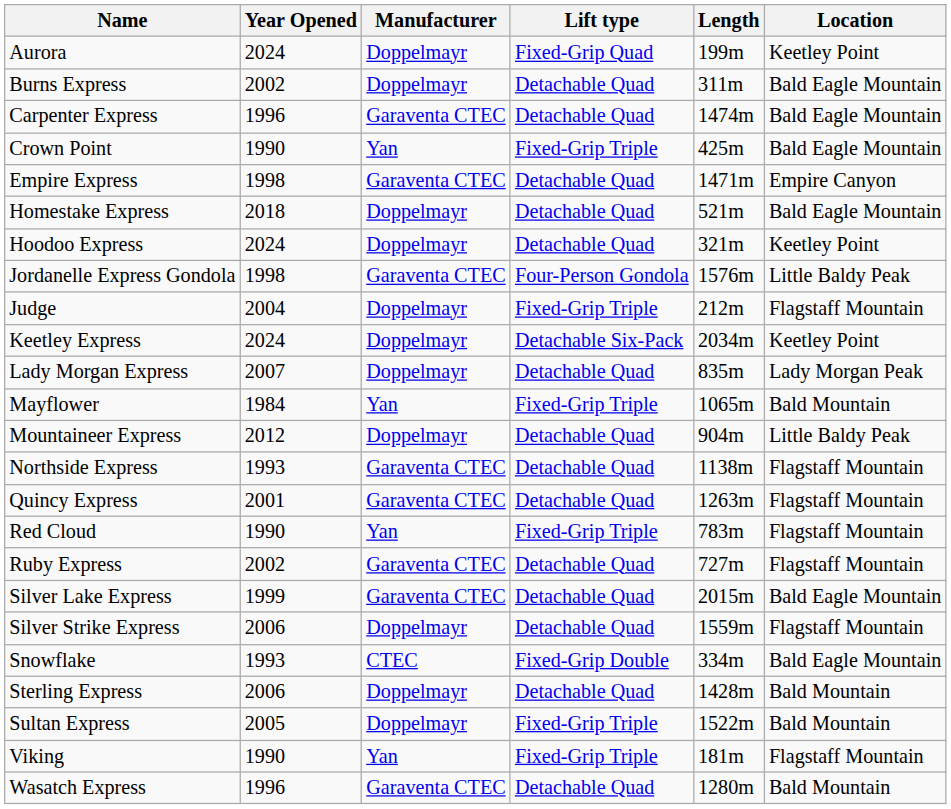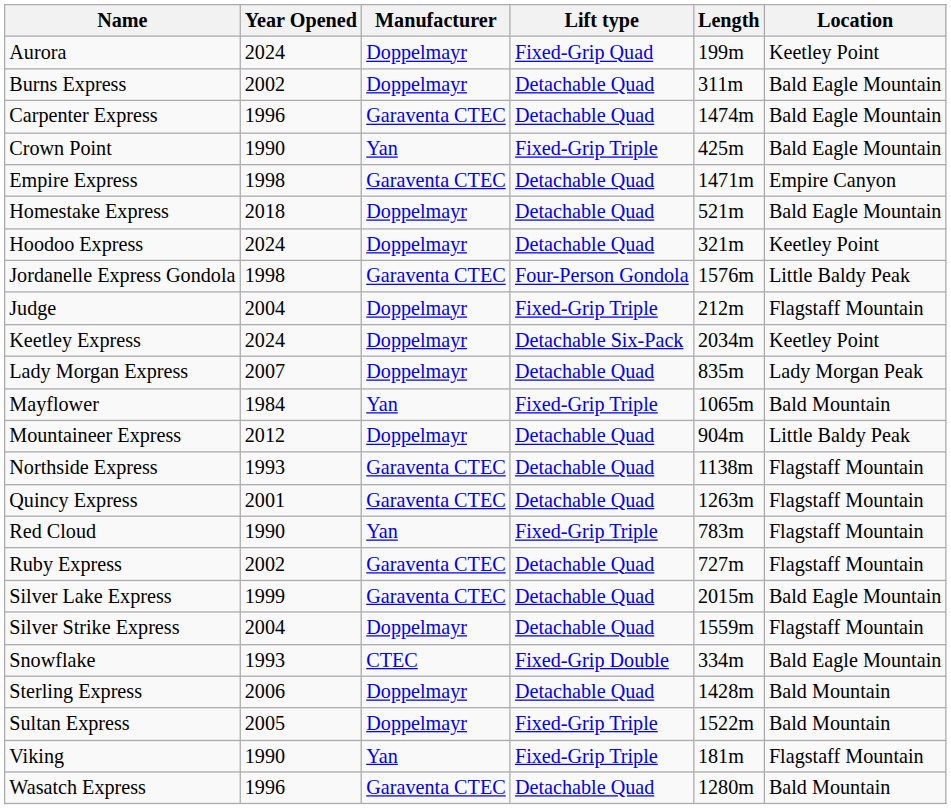 <table class= "wikitable">
 <tr>
 <th>Name</th>
 <th>Year Opened</th>
 <th>Manufacturer</th>
 <th>Lift type</th>
 <th>Length</th>
 <th>Location</th>
 </tr>
 <tr>
 <td>Aurora</td>
 <td>2024</td>
 <td><a href='#'>Doppelmayr</a></td>
 <td><a href='#'>Fixed-Grip Quad</a></td>
 <td>199m</td>
 <td>Keetley Point</td>
 </tr>
 <tr>
 <td>Burns Express</td>
 <td>2002</td>
 <td><a href='#'>Doppelmayr</a></td>
 <td><a href='#'>Detachable Quad</a></td>
 <td>311m</td>
 <td>Bald Eagle Mountain</td>
 </tr>
 <tr>
 <td>Carpenter Express</td>
 <td>1996</td>
 <td><a href='#'>Garaventa CTEC</a></td>
 <td><a href='#'>Detachable Quad</a></td>
 <td>1474m</td>
 <td>Bald Eagle Mountain</td>
 </tr>
 <tr>
 <td>Crown Point</td>
 <td>1990</td>
 <td><a href='#'>Yan</a></td>
 <td><a href='#'>Fixed-Grip Triple</a></td>
 <td>425m</td>
 <td>Bald Eagle Mountain</td>
 </tr>
 <tr>
 <td>Empire Express</td>
 <td>1998</td>
 <td><a href='#'>Garaventa CTEC</a></td>
 <td><a href='#'>Detachable Quad</a></td>
 <td>1471m</td>
 <td>Empire Canyon</td>
 </tr>
 <tr>
 <td>Homestake Express</td>
 <td>2018</td>
 <td><a href='#'>Doppelmayr</a></td>
 <td><a href='#'>Detachable Quad</a></td>
 <td>521m</td>
 <td>Bald Eagle Mountain</td>
 </tr>
 <tr>
 <td>Hoodoo Express</td>
 <td>2024</td>
 <td><a href='#'>Doppelmayr</a></td>
 <td><a href='#'>Detachable Quad</a></td>
 <td>321m</td>
 <td>Keetley Point</td>
 </tr>
 <tr>
 <td>Jordanelle Express Gondola</td>
 <td>1998</td>
 <td><a href='#'>Garaventa CTEC</a></td>
 <td><a href='#'>Four-Person Gondola</a></td>
 <td>1576m</td>
 <td>Little Baldy Peak</td>
 </tr>
 <tr>
 <td>Judge</td>
 <td>2004</td>
 <td><a href='#'>Doppelmayr</a></td>
 <td><a href='#'>Fixed-Grip Triple</a></td>
 <td>212m</td>
 <td>Flagstaff Mountain</td>
 </tr>
 <tr>
 <td>Keetley Express</td>
 <td>2024</td>
 <td><a href='#'>Doppelmayr</a></td>
 <td><a href='#'>Detachable Six-Pack</a></td>
 <td>2034m</td>
 <td>Keetley Point</td>
 </tr>
 <tr>
 <td>Lady Morgan Express</td>
 <td>2007</td>
 <td><a href='#'>Doppelmayr</a></td>
 <td><a href='#'>Detachable Quad</a></td>
 <td>835m</td>
 <td>Lady Morgan Peak</td>
 </tr>
 <tr>
 <td>Mayflower</td>
 <td>1984</td>
 <td><a href='#'>Yan</a></td>
 <td><a href='#'>Fixed-Grip Triple</a></td>
 <td>1065m</td>
 <td>Bald Mountain</td>
 </tr>
 <tr>
 <td>Mountaineer Express</td>
 <td>2012</td>
 <td><a href='#'>Doppelmayr</a></td>
 <td><a href='#'>Detachable Quad</a></td>
 <td>904m</td>
 <td>Little Baldy Peak</td>
 </tr>
 <tr>
 <td>Northside Express</td>
 <td>1993</td>
 <td><a href='#'>Garaventa CTEC</a></td>
 <td><a href='#'>Detachable Quad</a></td>
 <td>1138m</td>
 <td>Flagstaff Mountain</td>
 </tr>
 <tr>
 <td>Quincy Express</td>
 <td>2001</td>
 <td><a href='#'>Garaventa CTEC</a></td>
 <td><a href='#'>Detachable Quad</a></td>
 <td>1263m</td>
 <td>Flagstaff Mountain</td>
 </tr>
 <tr>
 <td>Red Cloud</td>
 <td>1990</td>
 <td><a href='#'>Yan</a></td>
 <td><a href='#'>Fixed-Grip Triple</a></td>
 <td>783m</td>
 <td>Flagstaff Mountain</td>
 </tr>
 <tr>
 <td>Ruby Express</td>
 <td>2002</td>
 <td><a href='#'>Garaventa CTEC</a></td>
 <td><a href='#'>Detachable Quad</a></td>
 <td>727m</td>
 <td>Flagstaff Mountain</td>
 </tr>
 <tr>
 <td>Silver Lake Express</td>
 <td>1999</td>
 <td><a href='#'>Garaventa CTEC</a></td>
 <td><a href='#'>Detachable Quad</a></td>
 <td>2015m</td>
 <td>Bald Eagle Mountain</td>
 </tr>
 <tr>
 <td>Silver Strike Express</td>
-<td>2006</td>
+<td>2004</td>
 <td><a href='#'>Doppelmayr</a></td>
 <td><a href='#'>Detachable Quad</a></td>
 <td>1559m</td>
 <td>Flagstaff Mountain</td>
 </tr>
 <tr>
 <td>Snowflake</td>
 <td>1993</td>
 <td><a href='#'>CTEC</a></td>
 <td><a href='#'>Fixed-Grip Double</a></td>
 <td>334m</td>
 <td>Bald Eagle Mountain</td>
 </tr>
 <tr>
 <td>Sterling Express</td>
 <td>2006</td>
 <td><a href='#'>Doppelmayr</a></td>
 <td><a href='#'>Detachable Quad</a></td>
 <td>1428m</td>
 <td>Bald Mountain</td>
 </tr>
 <tr>
 <td>Sultan Express</td>
 <td>2005</td>
 <td><a href='#'>Doppelmayr</a></td>
 <td><a href='#'>Fixed-Grip Triple</a></td>
 <td>1522m</td>
 <td>Bald Mountain</td>
 </tr>
 <tr>
 <td>Viking</td>
 <td>1990</td>
 <td><a href='#'>Yan</a></td>
 <td><a href='#'>Fixed-Grip Triple</a></td>
 <td>181m</td>
 <td>Flagstaff Mountain</td>
 </tr>
 <tr>
 <td>Wasatch Express</td>
 <td>1996</td>
 <td><a href='#'>Garaventa CTEC</a></td>
 <td><a href='#'>Detachable Quad</a></td>
 <td>1280m</td>
 <td>Bald Mountain</td>
 </tr>
 </table>
